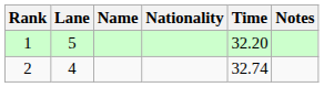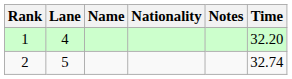 <table class="wikitable sortable" style="text-align:center">
 <tr>
 <th>Rank</th>
 <th>Lane</th>
 <th>Name</th>
 <th>Nationality</th>
+<th>Notes</th>
 <th>Time</th>
-<th>Notes</th>
 </tr>
 <tr bgcolor=ccffcc>
 <td>1</td>
+<td>4</td>
+<td align=left></td>
+<td align=left></td>
+<td><strong></strong></td>
+<td>32.20</td>
+</tr>
+<tr>
+<td>2</td>
 <td>5</td>
 <td align=left></td>
 <td align=left></td>
-<td>32.20</td>
-<td><strong></strong></td>
-</tr>
-<tr>
-<td>2</td>
-<td>4</td>
-<td align=left></td>
-<td align=left></td>
+<td></td>
 <td>32.74</td>
-<td></td>
 </tr>
 </table>
